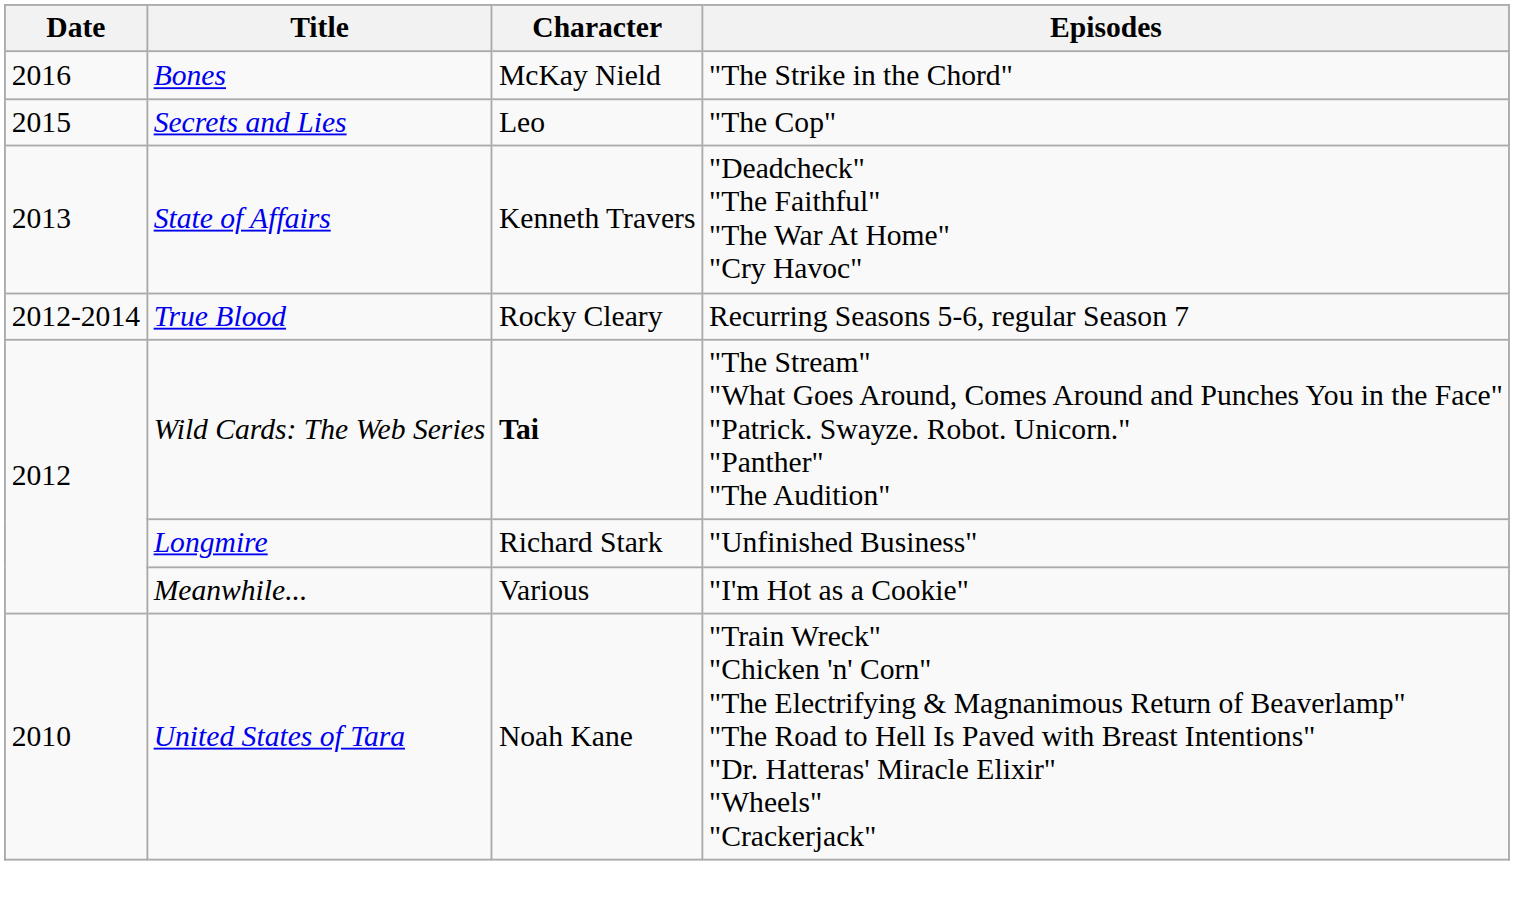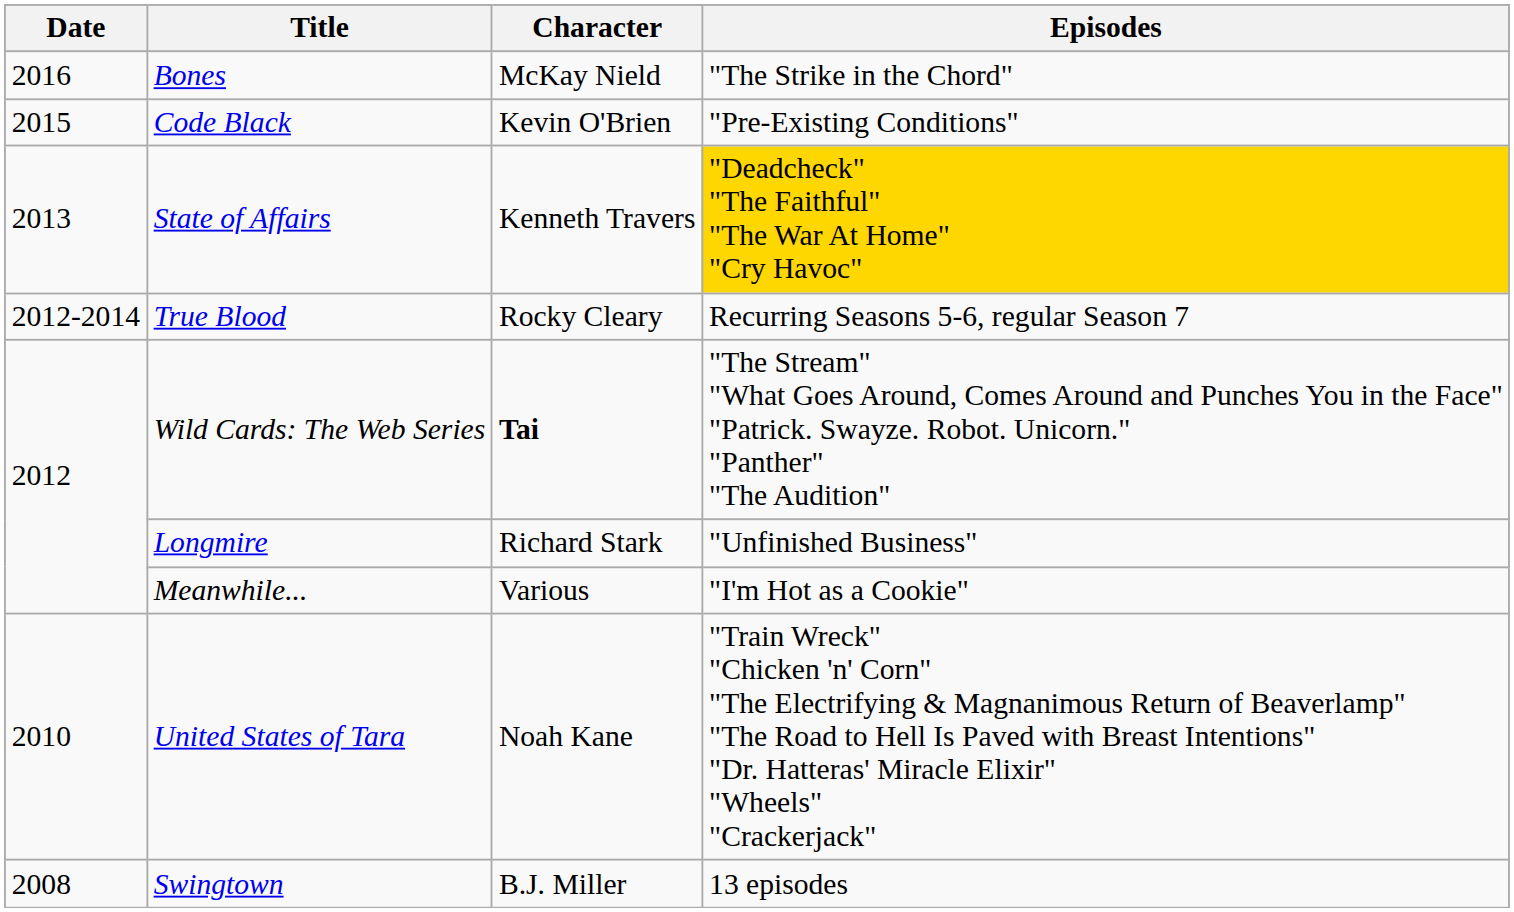 <table class="wikitable">
 <tr>
 <th>Date</th>
 <th>Title</th>
 <th>Character</th>
 <th>Episodes</th>
 </tr>
 <tr>
 <td>2016</td>
 <td><em><a href='#'>Bones</a></em></td>
 <td>McKay Nield</td>
 <td>"The Strike in the Chord"</td>
 </tr>
 <tr>
 <td>2015</td>
-<td><em><a href='#'>Secrets and Lies</a></em></td>
-<td>Leo</td>
-<td>"The Cop"</td>
+<td><em><a href='#'>Code Black</a></em></td>
+<td>Kevin O'Brien</td>
+<td>"Pre-Existing Conditions"</td>
 </tr>
 <tr>
 <td>2013</td>
 <td><em><a href='#'>State of Affairs</a></em></td>
 <td>Kenneth Travers</td>
-<td>"Deadcheck"<br>"The Faithful"<br> "The War At Home"<br>"Cry Havoc"</td>
+<td style="background: gold;">"Deadcheck"<br>"The Faithful"<br> "The War At Home"<br>"Cry Havoc"</td>
 </tr>
 <tr>
 <td>2012-2014</td>
 <td><em><a href='#'>True Blood</a></em></td>
 <td>Rocky Cleary</td>
 <td>Recurring Seasons 5-6, regular Season 7</td>
 </tr>
 <tr>
 <td rowspan="3">2012</td>
 <td><em>Wild Cards: The Web Series</em></td>
 <td><strong>Tai</strong></td>
 <td>"The Stream"<br> "What Goes Around, Comes Around and Punches You in the Face"<br> "Patrick. Swayze. Robot. Unicorn."<br> "Panther"<br> "The Audition"</td>
 </tr>
 <tr>
 <td><a href='#'><em>Longmire</em></a></td>
 <td>Richard Stark</td>
 <td>"Unfinished Business"</td>
 </tr>
 <tr>
 <td><em>Meanwhile...</em></td>
 <td>Various</td>
 <td>"I'm Hot as a Cookie"</td>
 </tr>
 <tr>
 <td>2010</td>
 <td><em><a href='#'>United States of Tara</a></em></td>
 <td>Noah Kane</td>
 <td>"Train Wreck"<br> "Chicken 'n' Corn"<br> "The Electrifying & Magnanimous Return of Beaverlamp"<br> "The Road to Hell Is Paved with Breast Intentions"<br> "Dr. Hatteras' Miracle Elixir"<br> "Wheels"<br> "Crackerjack"</td>
 </tr>
+<tr>
+<td>2008</td>
+<td><em><a href='#'>Swingtown</a></em></td>
+<td>B.J. Miller</td>
+<td>13 episodes</td>
+</tr>
 </table>
